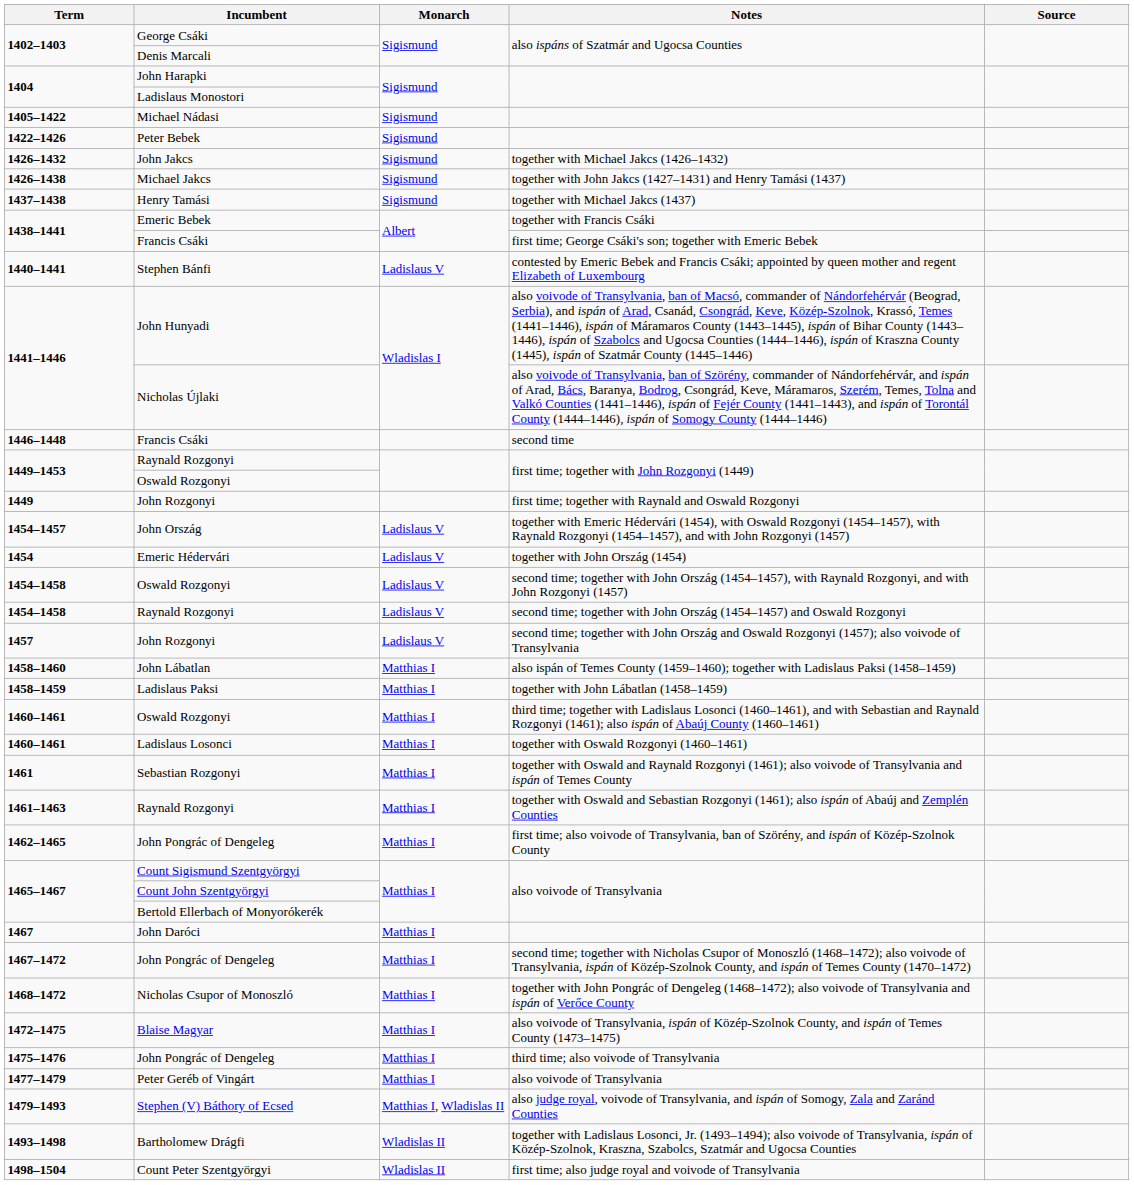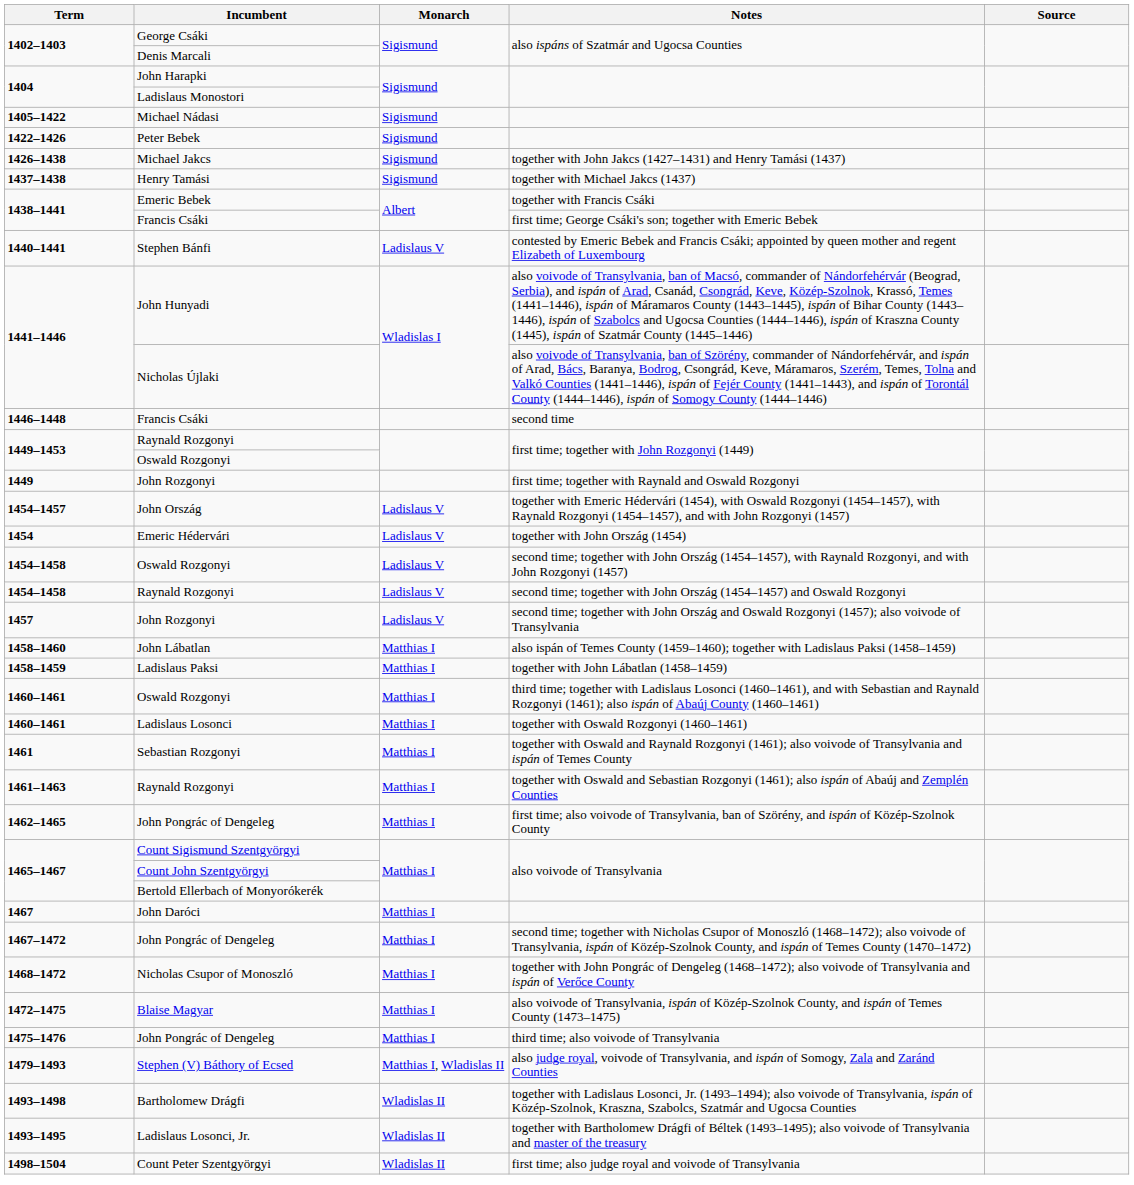 <table class="wikitable" style="width: 70%">
 <tr>
 <th scope="col" width="9%">Term</th>
 <th scope="col" width="17%">Incumbent</th>
 <th scope="col" width="9%">Monarch</th>
 <th scope="col" width="33%">Notes</th>
 <th scope="col" width="10%">Source</th>
 </tr>
 <tr>
 <td rowspan="2"><strong>1402–1403</strong></td>
 <td>George Csáki</td>
 <td rowspan="2"><a href='#'>Sigismund</a></td>
 <td rowspan="2">also <em>ispáns</em> of Szatmár and Ugocsa Counties</td>
 <td rowspan="2"></td>
 </tr>
 <tr>
 <td>Denis Marcali</td>
 </tr>
 <tr>
 <td rowspan="2"><strong>1404</strong></td>
 <td>John Harapki</td>
 <td rowspan="2"><a href='#'>Sigismund</a></td>
 <td rowspan="2"></td>
 <td rowspan="2"></td>
 </tr>
 <tr>
 <td>Ladislaus Monostori</td>
 </tr>
 <tr>
 <td><strong>1405–1422</strong></td>
 <td>Michael Nádasi</td>
 <td><a href='#'>Sigismund</a></td>
 <td></td>
 <td></td>
 </tr>
 <tr>
 <td><strong>1422–1426</strong></td>
 <td>Peter Bebek</td>
 <td><a href='#'>Sigismund</a></td>
 <td></td>
-<td></td>
-</tr>
-<tr>
-<td><strong>1426–1432</strong></td>
-<td>John Jakcs</td>
-<td><a href='#'>Sigismund</a></td>
-<td>together with Michael Jakcs (1426–1432)</td>
 <td></td>
 </tr>
 <tr>
 <td><strong>1426–1438</strong></td>
 <td>Michael Jakcs</td>
 <td><a href='#'>Sigismund</a></td>
 <td>together with John Jakcs (1427–1431) and Henry Tamási (1437)</td>
 <td></td>
 </tr>
 <tr>
 <td><strong>1437–1438</strong></td>
 <td>Henry Tamási</td>
 <td><a href='#'>Sigismund</a></td>
 <td>together with Michael Jakcs (1437)</td>
 <td></td>
 </tr>
 <tr>
 <td rowspan="2"><strong>1438–1441</strong></td>
 <td>Emeric Bebek</td>
 <td rowspan="2"><a href='#'>Albert</a></td>
 <td>together with Francis Csáki</td>
 <td></td>
 </tr>
 <tr>
 <td>Francis Csáki</td>
 <td>first time; George Csáki's son; together with Emeric Bebek</td>
 <td></td>
 </tr>
 <tr>
 <td><strong>1440–1441</strong></td>
 <td>Stephen Bánfi</td>
 <td><a href='#'>Ladislaus V</a></td>
 <td>contested by Emeric Bebek and Francis Csáki; appointed by queen mother and regent <a href='#'>Elizabeth of Luxembourg</a></td>
 <td></td>
 </tr>
 <tr>
 <td rowspan="2"><strong>1441–1446</strong></td>
 <td>John Hunyadi</td>
 <td rowspan="2"><a href='#'>Wladislas I</a></td>
 <td>also <a href='#'>voivode of Transylvania</a>, <a href='#'>ban of Macsó</a>, commander of <a href='#'>Nándorfehérvár</a> (Beograd, <a href='#'>Serbia</a>), and <em>ispán</em> of <a href='#'>Arad</a>, Csanád, <a href='#'>Csongrád</a>, <a href='#'>Keve</a>, <a href='#'>Közép-Szolnok</a>, Krassó, <a href='#'>Temes</a> (1441–1446), <em>ispán</em> of Máramaros County (1443–1445), <em>ispán</em> of Bihar County (1443–1446), <em>ispán</em> of <a href='#'>Szabolcs</a> and Ugocsa Counties (1444–1446), <em>ispán</em> of Kraszna County (1445), <em>ispán</em> of Szatmár County (1445–1446)</td>
 <td></td>
 </tr>
 <tr>
 <td>Nicholas Újlaki</td>
 <td>also <a href='#'>voivode of Transylvania</a>, <a href='#'>ban of Szörény</a>, commander of Nándorfehérvár, and <em>ispán</em> of Arad, <a href='#'>Bács</a>, Baranya, <a href='#'>Bodrog</a>, Csongrád, Keve, Máramaros, <a href='#'>Szerém</a>, Temes, <a href='#'>Tolna</a> and <a href='#'>Valkó Counties</a> (1441–1446), <em>ispán</em> of <a href='#'>Fejér County</a> (1441–1443), and <em>ispán</em> of <a href='#'>Torontál County</a> (1444–1446), <em>ispán</em> of <a href='#'>Somogy County</a> (1444–1446)</td>
 <td></td>
 </tr>
 <tr>
 <td><strong>1446–1448</strong></td>
 <td>Francis Csáki</td>
 <td></td>
 <td>second time</td>
 <td></td>
 </tr>
 <tr>
 <td rowspan="2"><strong>1449–1453</strong></td>
 <td>Raynald Rozgonyi</td>
 <td rowspan="2"></td>
 <td rowspan="2">first time; together with <a href='#'>John Rozgonyi</a> (1449)</td>
 <td rowspan="2"></td>
 </tr>
 <tr>
 <td>Oswald Rozgonyi</td>
 </tr>
 <tr>
 <td><strong>1449</strong></td>
 <td>John Rozgonyi</td>
 <td></td>
 <td>first time; together with Raynald and Oswald Rozgonyi</td>
 <td></td>
 </tr>
 <tr>
 <td><strong>1454–1457</strong></td>
 <td>John Ország</td>
 <td><a href='#'>Ladislaus V</a></td>
 <td>together with Emeric Hédervári (1454), with Oswald Rozgonyi (1454–1457), with Raynald Rozgonyi (1454–1457), and with John Rozgonyi (1457)</td>
 <td></td>
 </tr>
 <tr>
 <td><strong>1454</strong></td>
 <td>Emeric Hédervári</td>
 <td><a href='#'>Ladislaus V</a></td>
 <td>together with John Ország (1454)</td>
 <td></td>
 </tr>
 <tr>
 <td><strong>1454–1458</strong></td>
 <td>Oswald Rozgonyi</td>
 <td><a href='#'>Ladislaus V</a></td>
 <td>second time; together with John Ország (1454–1457), with Raynald Rozgonyi, and with John Rozgonyi (1457)</td>
 <td></td>
 </tr>
 <tr>
 <td><strong>1454–1458</strong></td>
 <td>Raynald Rozgonyi</td>
 <td><a href='#'>Ladislaus V</a></td>
 <td>second time; together with John Ország (1454–1457) and Oswald Rozgonyi</td>
 <td></td>
 </tr>
 <tr>
 <td><strong>1457</strong></td>
 <td>John Rozgonyi</td>
 <td><a href='#'>Ladislaus V</a></td>
 <td>second time; together with John Ország and Oswald Rozgonyi (1457); also voivode of Transylvania</td>
 <td></td>
 </tr>
 <tr>
 <td><strong>1458–1460</strong></td>
 <td>John Lábatlan</td>
 <td><a href='#'>Matthias I</a></td>
 <td>also ispán of Temes County (1459–1460); together with Ladislaus Paksi (1458–1459)</td>
 <td></td>
 </tr>
 <tr>
 <td><strong>1458–1459</strong></td>
 <td>Ladislaus Paksi</td>
 <td><a href='#'>Matthias I</a></td>
 <td>together with John Lábatlan (1458–1459)</td>
 <td></td>
 </tr>
 <tr>
 <td><strong>1460–1461</strong></td>
 <td>Oswald Rozgonyi</td>
 <td><a href='#'>Matthias I</a></td>
 <td>third time; together with Ladislaus Losonci (1460–1461), and with Sebastian and Raynald Rozgonyi (1461); also <em>ispán</em> of <a href='#'>Abaúj County</a> (1460–1461)</td>
 <td></td>
 </tr>
 <tr>
 <td><strong>1460–1461</strong></td>
 <td>Ladislaus Losonci</td>
 <td><a href='#'>Matthias I</a></td>
 <td>together with Oswald Rozgonyi (1460–1461)</td>
 <td></td>
 </tr>
 <tr>
 <td><strong>1461</strong></td>
 <td>Sebastian Rozgonyi</td>
 <td><a href='#'>Matthias I</a></td>
 <td>together with Oswald and Raynald Rozgonyi (1461); also voivode of Transylvania and <em>ispán</em> of Temes County</td>
 <td></td>
 </tr>
 <tr>
 <td><strong>1461–1463</strong></td>
 <td>Raynald Rozgonyi</td>
 <td><a href='#'>Matthias I</a></td>
 <td>together with Oswald and Sebastian Rozgonyi (1461); also <em>ispán</em> of Abaúj and <a href='#'>Zemplén Counties</a></td>
 <td></td>
 </tr>
 <tr>
 <td><strong>1462–1465</strong></td>
 <td>John Pongrác of Dengeleg</td>
 <td><a href='#'>Matthias I</a></td>
 <td>first time; also voivode of Transylvania, ban of Szörény, and <em>ispán</em> of Közép-Szolnok County</td>
 <td></td>
 </tr>
 <tr>
 <td rowspan="3"><strong>1465–1467</strong></td>
 <td><a href='#'>Count Sigismund Szentgyörgyi</a></td>
 <td rowspan="3"><a href='#'>Matthias I</a></td>
 <td rowspan="3">also voivode of Transylvania</td>
 <td rowspan="3"></td>
 </tr>
 <tr>
 <td><a href='#'>Count John Szentgyörgyi</a></td>
 </tr>
 <tr>
 <td>Bertold Ellerbach of Monyorókerék</td>
 </tr>
 <tr>
 <td><strong>1467</strong></td>
 <td>John Daróci</td>
 <td><a href='#'>Matthias I</a></td>
 <td></td>
 <td></td>
 </tr>
 <tr>
 <td><strong>1467–1472</strong></td>
 <td>John Pongrác of Dengeleg</td>
 <td><a href='#'>Matthias I</a></td>
 <td>second time; together with Nicholas Csupor of Monoszló (1468–1472); also voivode of Transylvania, <em>ispán</em> of Közép-Szolnok County, and <em>ispán</em> of Temes County (1470–1472)</td>
 <td></td>
 </tr>
 <tr>
 <td><strong>1468–1472</strong></td>
 <td>Nicholas Csupor of Monoszló</td>
 <td><a href='#'>Matthias I</a></td>
 <td>together with John Pongrác of Dengeleg (1468–1472); also voivode of Transylvania and <em>ispán</em> of <a href='#'>Verőce County</a></td>
 <td></td>
 </tr>
 <tr>
 <td><strong>1472–1475</strong></td>
 <td><a href='#'>Blaise Magyar</a></td>
 <td><a href='#'>Matthias I</a></td>
 <td>also voivode of Transylvania, <em>ispán</em> of Közép-Szolnok County, and <em>ispán</em> of Temes County (1473–1475)</td>
 <td></td>
 </tr>
 <tr>
 <td><strong>1475–1476</strong></td>
 <td>John Pongrác of Dengeleg</td>
 <td><a href='#'>Matthias I</a></td>
 <td>third time; also voivode of Transylvania</td>
 <td></td>
 </tr>
 <tr>
-<td><strong>1477–1479</strong></td>
-<td>Peter Geréb of Vingárt</td>
-<td><a href='#'>Matthias I</a></td>
-<td>also voivode of Transylvania</td>
-<td></td>
-</tr>
-<tr>
 <td><strong>1479–1493</strong></td>
 <td><a href='#'>Stephen (V) Báthory of Ecsed</a></td>
 <td><a href='#'>Matthias I</a>, <a href='#'>Wladislas II</a></td>
 <td>also <a href='#'>judge royal</a>, voivode of Transylvania, and <em>ispán</em> of Somogy, <a href='#'>Zala</a> and <a href='#'>Zaránd Counties</a></td>
 <td></td>
 </tr>
 <tr>
 <td><strong>1493–1498</strong></td>
 <td>Bartholomew Drágfi</td>
 <td><a href='#'>Wladislas II</a></td>
 <td>together with Ladislaus Losonci, Jr. (1493–1494); also voivode of Transylvania, <em>ispán</em> of Közép-Szolnok, Kraszna, Szabolcs, Szatmár and Ugocsa Counties</td>
 <td></td>
 </tr>
 <tr>
+<td><strong>1493–1495</strong></td>
+<td>Ladislaus Losonci, Jr.</td>
+<td><a href='#'>Wladislas II</a></td>
+<td>together with Bartholomew Drágfi of Béltek (1493–1495); also voivode of Transylvania and <a href='#'>master of the treasury</a></td>
+<td></td>
+</tr>
+<tr>
 <td><strong>1498–1504</strong></td>
 <td>Count Peter Szentgyörgyi</td>
 <td><a href='#'>Wladislas II</a></td>
 <td>first time; also judge royal and voivode of Transylvania</td>
 <td></td>
 </tr>
 </table>
